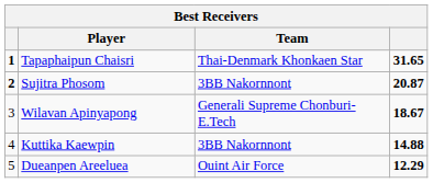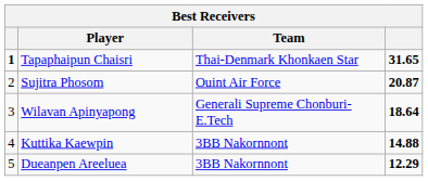 <table class="wikitable sortable" style=font-size:90%>
 <tr>
 <th colspan=4>Best Receivers</th>
 </tr>
 <tr>
 <th></th>
 <th width=180>Player</th>
 <th width=200>Team</th>
 <th width=20></th>
 </tr>
 <tr>
 <td align=center><strong>1</strong></td>
 <td> <a href='#'>Tapaphaipun Chaisri</a></td>
 <td><a href='#'>Thai-Denmark Khonkaen Star</a></td>
 <td align=center><strong>31.65</strong></td>
 </tr>
 <tr>
-<td align=center><strong>2</strong></td>
+<td align=center>2</td>
 <td> <a href='#'>Sujitra Phosom</a></td>
-<td><a href='#'>3BB Nakornnont</a></td>
+<td><a href='#'>Ouint Air Force</a></td>
 <td align=center><strong>20.87</strong></td>
 </tr>
 <tr>
 <td align=center>3</td>
 <td> <a href='#'>Wilavan Apinyapong</a></td>
 <td><a href='#'>Generali Supreme Chonburi-E.Tech</a></td>
-<td align=center><strong>18.67</strong></td>
+<td align=center><strong>18.64</strong></td>
 </tr>
 <tr>
 <td align=center>4</td>
 <td> <a href='#'>Kuttika Kaewpin</a></td>
 <td><a href='#'>3BB Nakornnont</a></td>
 <td align=center><strong>14.88</strong></td>
 </tr>
 <tr>
 <td align=center>5</td>
 <td> <a href='#'>Dueanpen Areeluea</a></td>
-<td><a href='#'>Ouint Air Force</a></td>
+<td><a href='#'>3BB Nakornnont</a></td>
 <td align=center><strong>12.29</strong></td>
 </tr>
 </table>
